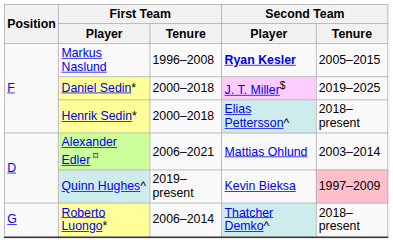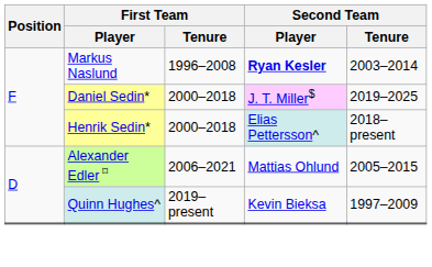 <table class="wikitable" style="width:80%">
 <tr>
 <th rowspan=2>Position</th>
 <th colspan=2>First Team</th>
 <th colspan=2>Second Team</th>
 </tr>
 <tr>
 <th>Player</th>
 <th>Tenure</th>
 <th>Player</th>
 <th>Tenure</th>
 </tr>
 <tr>
 <td rowspan="3"><a href='#'>F</a></td>
 <td><a href='#'>Markus Naslund</a></td>
 <td>1996–2008</td>
 <td><strong><a href='#'>Ryan Kesler</a></strong></td>
-<td>2005–2015</td>
+<td>2003–2014</td>
 </tr>
 <tr>
 <td bgcolor="#FFFF99"><a href='#'>Daniel Sedin</a>*</td>
 <td>2000–2018</td>
 <td bgcolor="#FFCCFF"><a href='#'>J. T. Miller</a><sup>$</sup></td>
 <td>2019–2025</td>
 </tr>
 <tr>
 <td bgcolor="#FFFF99"><a href='#'>Henrik Sedin</a>*</td>
 <td>2000–2018</td>
 <td bgcolor="#CFECEC"><a href='#'>Elias Pettersson</a>^</td>
 <td>2018–present</td>
 </tr>
 <tr>
 <td rowspan="2"><a href='#'>D</a></td>
 <td bgcolor="#CCFF99"><a href='#'>Alexander Edler</a><sup> ⌑</sup></td>
 <td>2006–2021</td>
 <td><a href='#'>Mattias Ohlund</a></td>
-<td>2003–2014</td>
+<td>2005–2015</td>
 </tr>
 <tr>
 <td bgcolor="#CFECEC"><a href='#'>Quinn Hughes</a>^</td>
 <td>2019–present</td>
 <td><a href='#'>Kevin Bieksa</a></td>
-<td style="background: pink;">1997–2009</td>
-</tr>
-<tr>
-<td><a href='#'>G</a></td>
-<td bgcolor="#FFFF99"><a href='#'>Roberto Luongo</a>*</td>
-<td>2006–2014</td>
-<td bgcolor="#CFECEC"><a href='#'>Thatcher Demko</a>^</td>
-<td>2018–present</td>
+<td>1997–2009</td>
 </tr>
 <tr style="border-top:2px solid black">
 </tr>
 </table>
